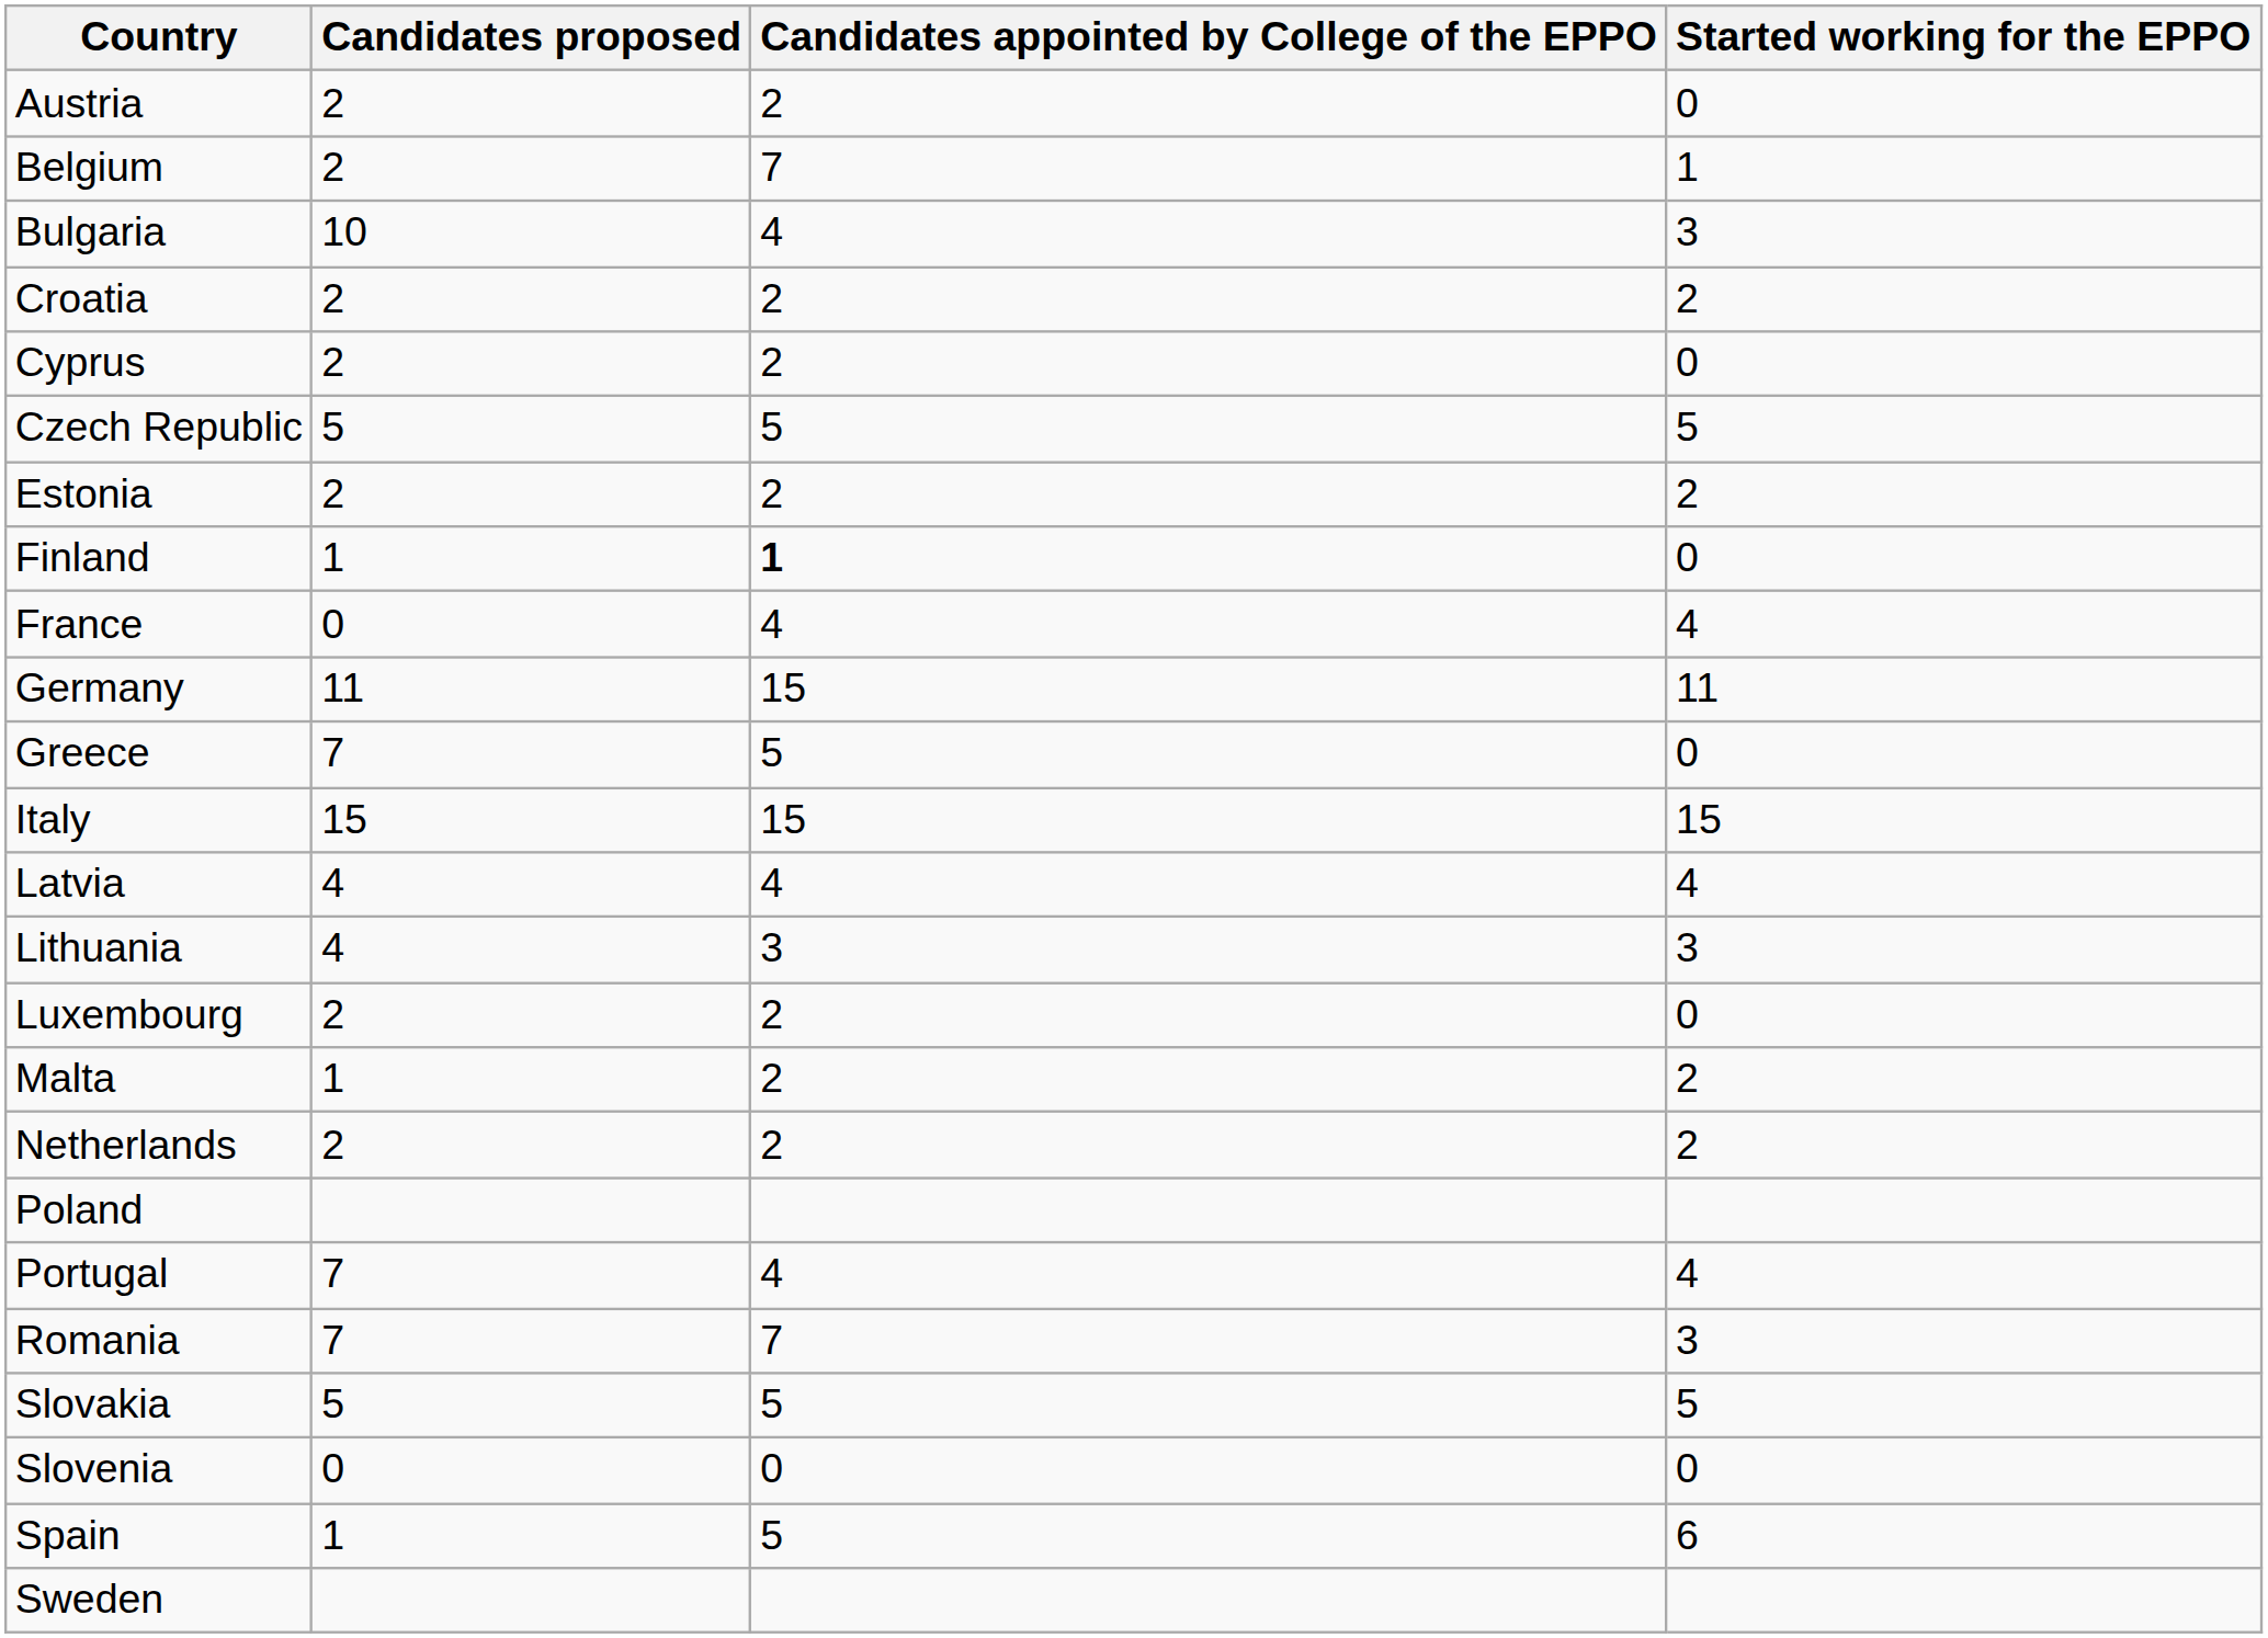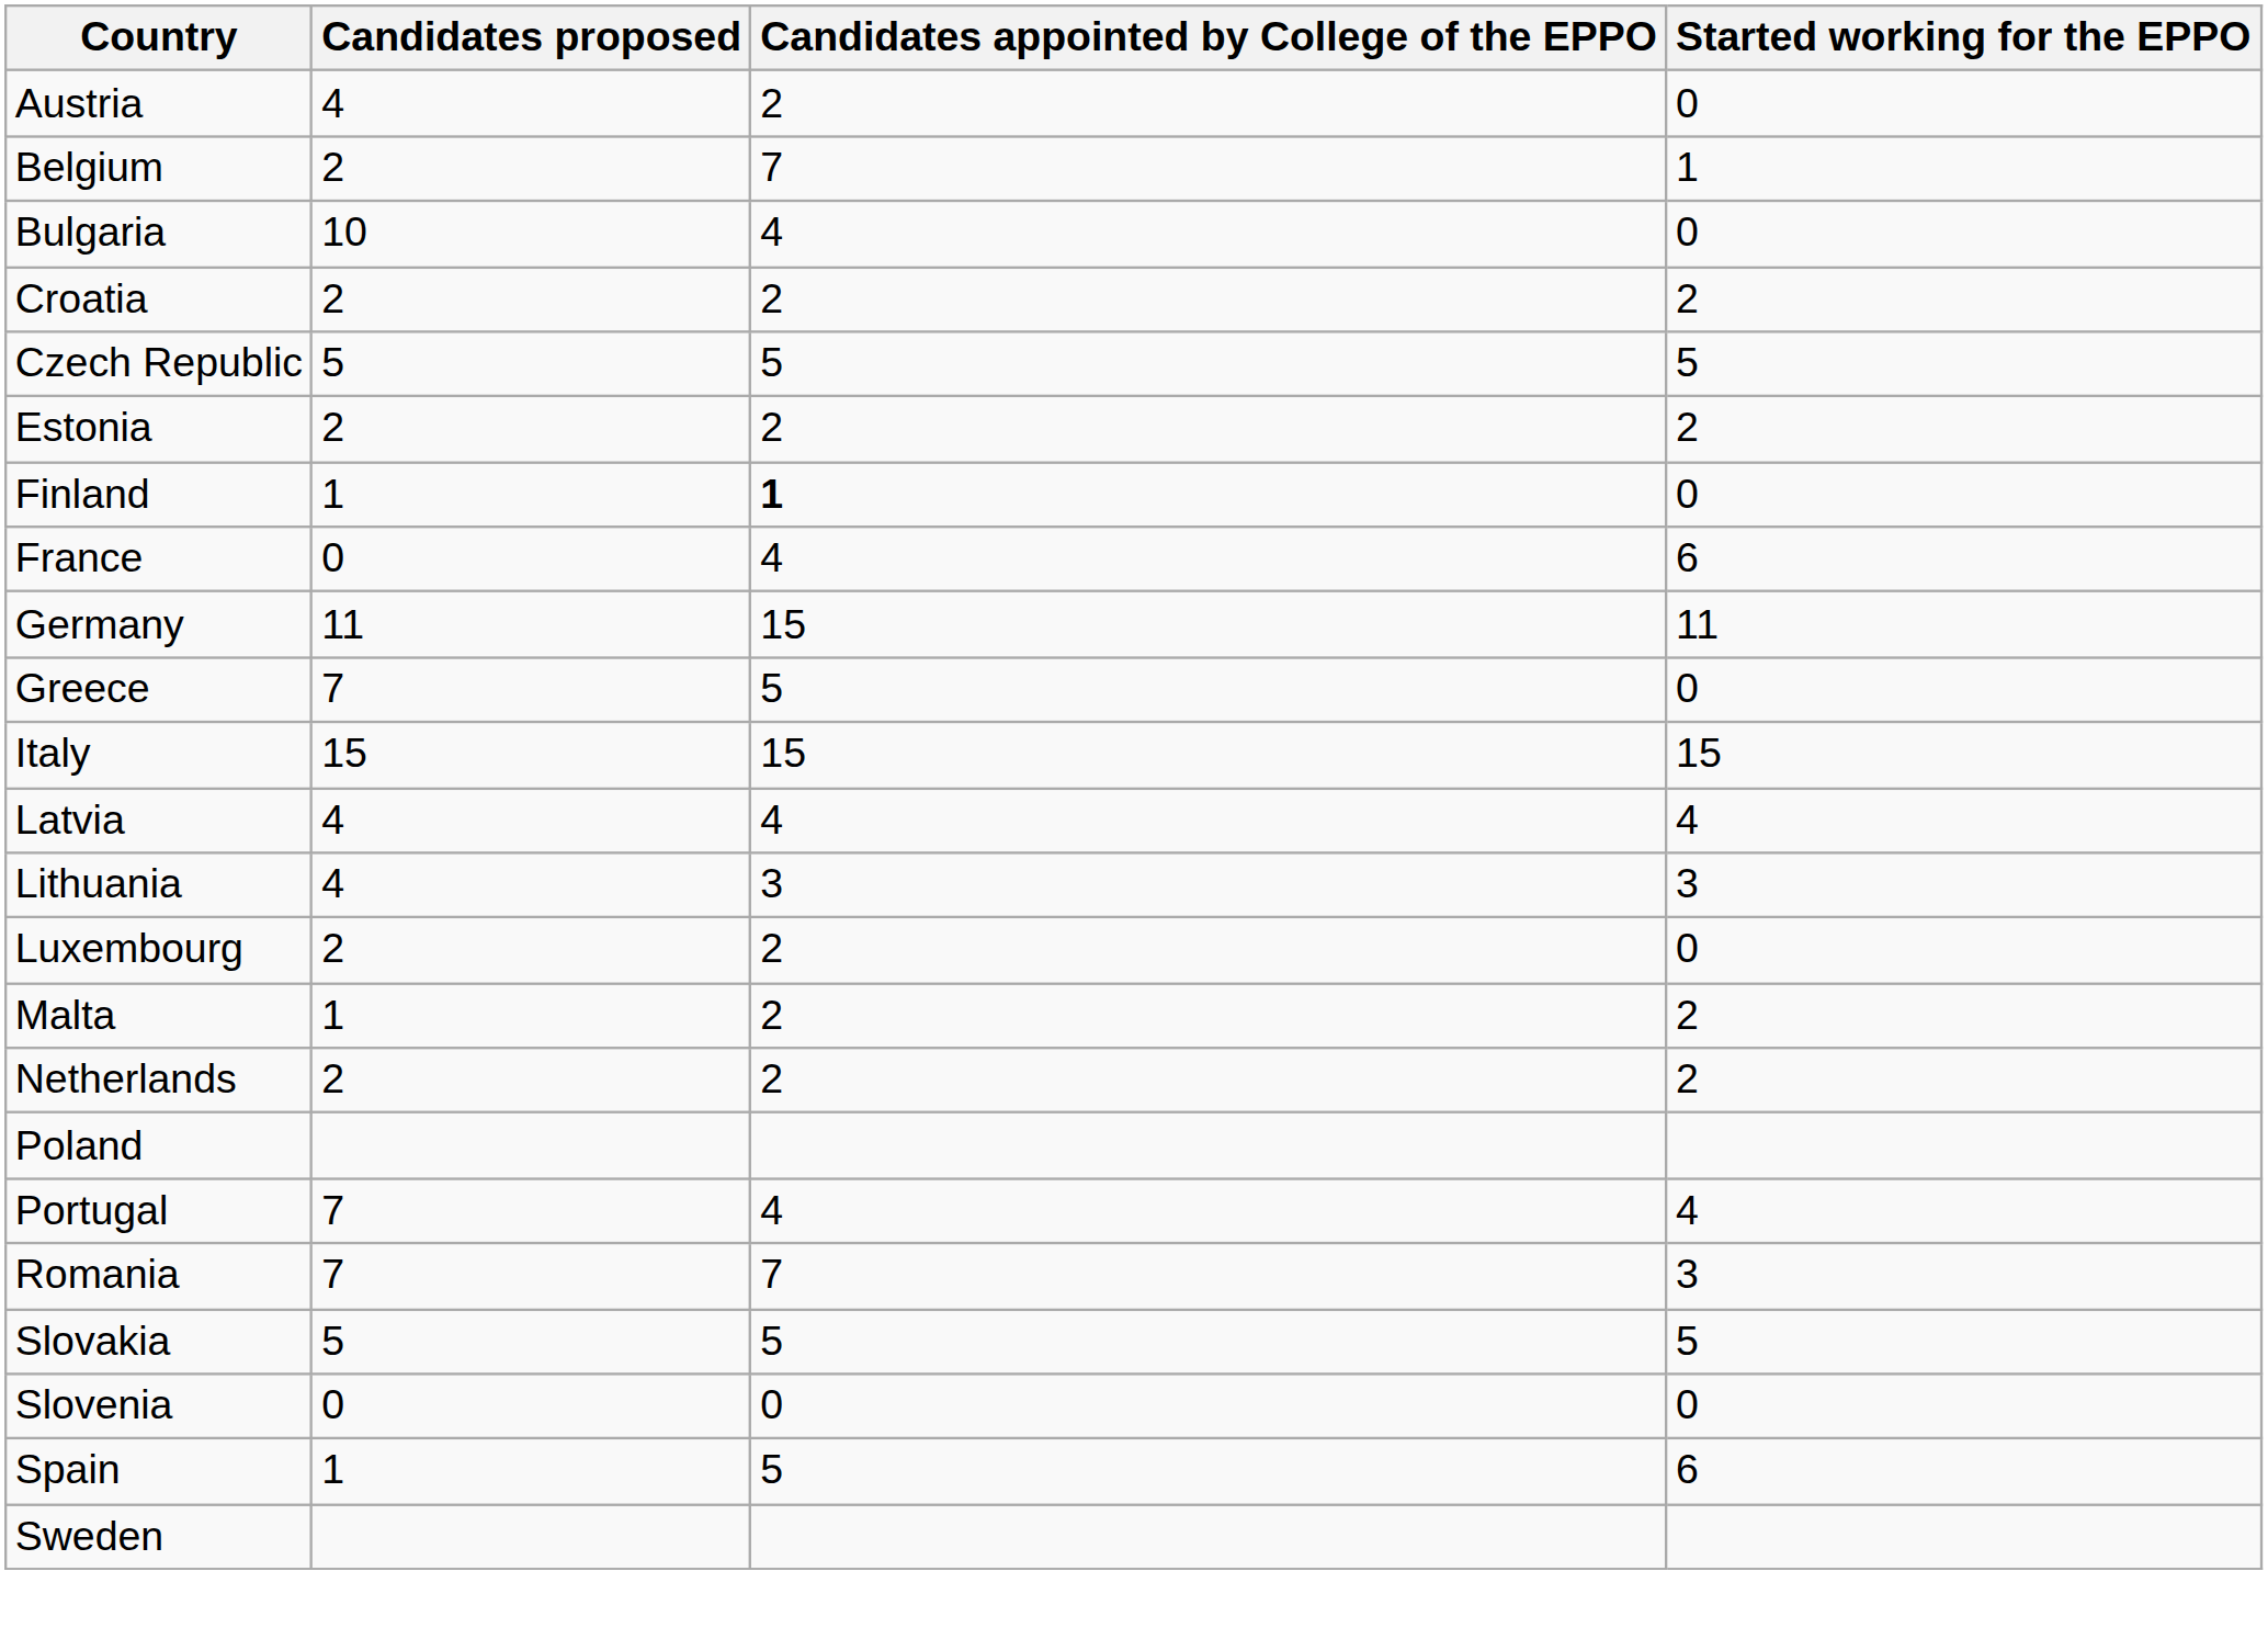 <table class="wikitable">
 <tr>
 <th>Country</th>
 <th>Candidates proposed</th>
 <th>Candidates appointed by College of the EPPO</th>
 <th>Started working for the EPPO</th>
 </tr>
 <tr>
 <td>Austria</td>
-<td>2</td>
+<td>4</td>
 <td>2</td>
 <td>0</td>
 </tr>
 <tr>
 <td>Belgium</td>
 <td>2</td>
 <td>7</td>
 <td>1</td>
 </tr>
 <tr>
 <td>Bulgaria</td>
 <td>10</td>
 <td>4</td>
-<td>3</td>
+<td>0</td>
 </tr>
 <tr>
 <td>Croatia</td>
 <td>2</td>
 <td>2</td>
 <td>2</td>
-</tr>
-<tr>
-<td>Cyprus</td>
-<td>2</td>
-<td>2</td>
-<td>0</td>
 </tr>
 <tr>
 <td>Czech Republic</td>
 <td>5</td>
 <td>5</td>
 <td>5</td>
 </tr>
 <tr>
 <td>Estonia</td>
 <td>2</td>
 <td>2</td>
 <td>2</td>
 </tr>
 <tr>
 <td>Finland</td>
 <td>1</td>
 <td><strong>1</strong></td>
 <td>0</td>
 </tr>
 <tr>
 <td>France</td>
 <td>0</td>
 <td>4</td>
-<td>4</td>
+<td>6</td>
 </tr>
 <tr>
 <td>Germany</td>
 <td>11</td>
 <td>15</td>
 <td>11</td>
 </tr>
 <tr>
 <td>Greece</td>
 <td>7</td>
 <td>5</td>
 <td>0</td>
 </tr>
 <tr>
 <td>Italy</td>
 <td>15</td>
 <td>15</td>
 <td>15</td>
 </tr>
 <tr>
 <td>Latvia</td>
 <td>4</td>
 <td>4</td>
 <td>4</td>
 </tr>
 <tr>
 <td>Lithuania</td>
 <td>4</td>
 <td>3</td>
 <td>3</td>
 </tr>
 <tr>
 <td>Luxembourg</td>
 <td>2</td>
 <td>2</td>
 <td>0</td>
 </tr>
 <tr>
 <td>Malta</td>
 <td>1</td>
 <td>2</td>
 <td>2</td>
 </tr>
 <tr>
 <td>Netherlands</td>
 <td>2</td>
 <td>2</td>
 <td>2</td>
 </tr>
 <tr>
 <td>Poland</td>
 <td></td>
 <td></td>
 <td></td>
 </tr>
 <tr>
 <td>Portugal</td>
 <td>7</td>
 <td>4</td>
 <td>4</td>
 </tr>
 <tr>
 <td>Romania</td>
 <td>7</td>
 <td>7</td>
 <td>3</td>
 </tr>
 <tr>
 <td>Slovakia</td>
 <td>5</td>
 <td>5</td>
 <td>5</td>
 </tr>
 <tr>
 <td>Slovenia</td>
 <td>0</td>
 <td>0</td>
 <td>0</td>
 </tr>
 <tr>
 <td>Spain</td>
 <td>1</td>
 <td>5</td>
 <td>6</td>
 </tr>
 <tr>
 <td>Sweden</td>
 <td></td>
 <td></td>
 <td></td>
 </tr>
 </table>
